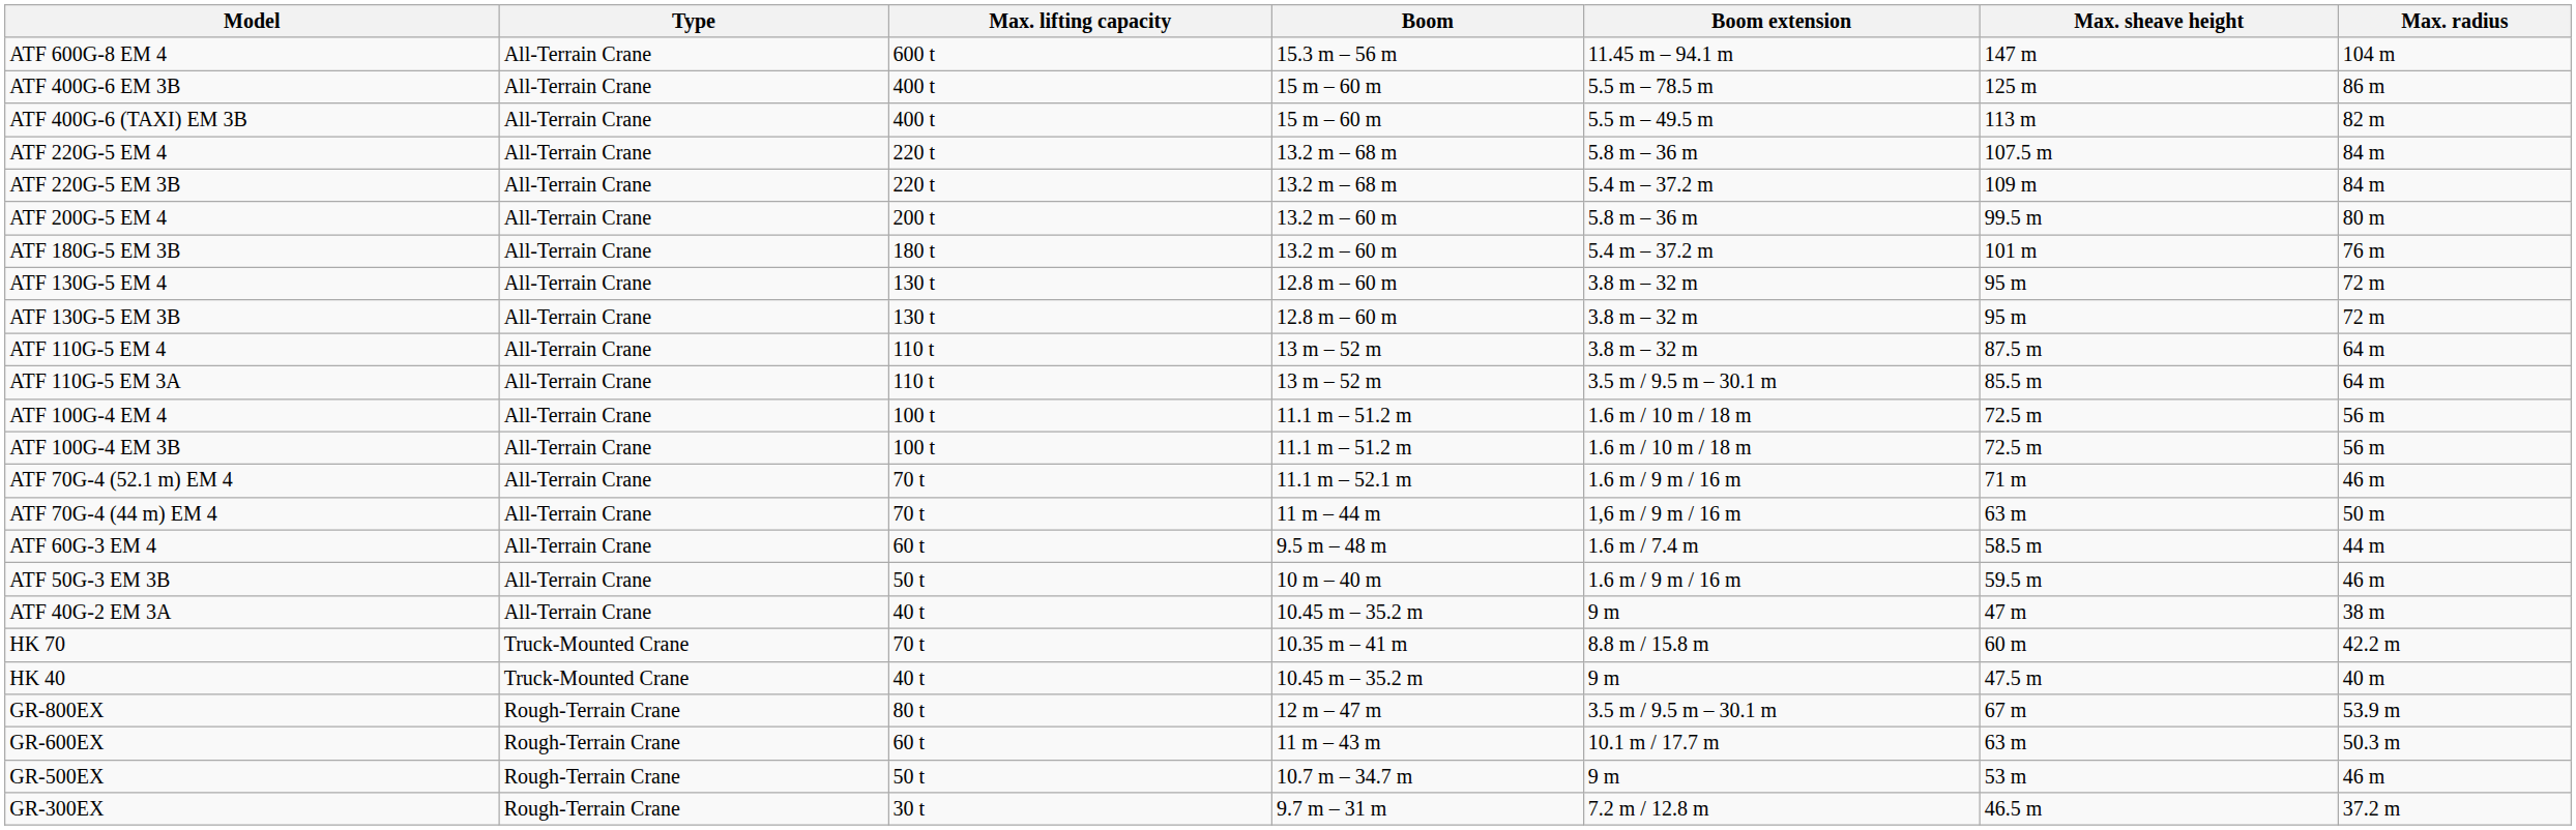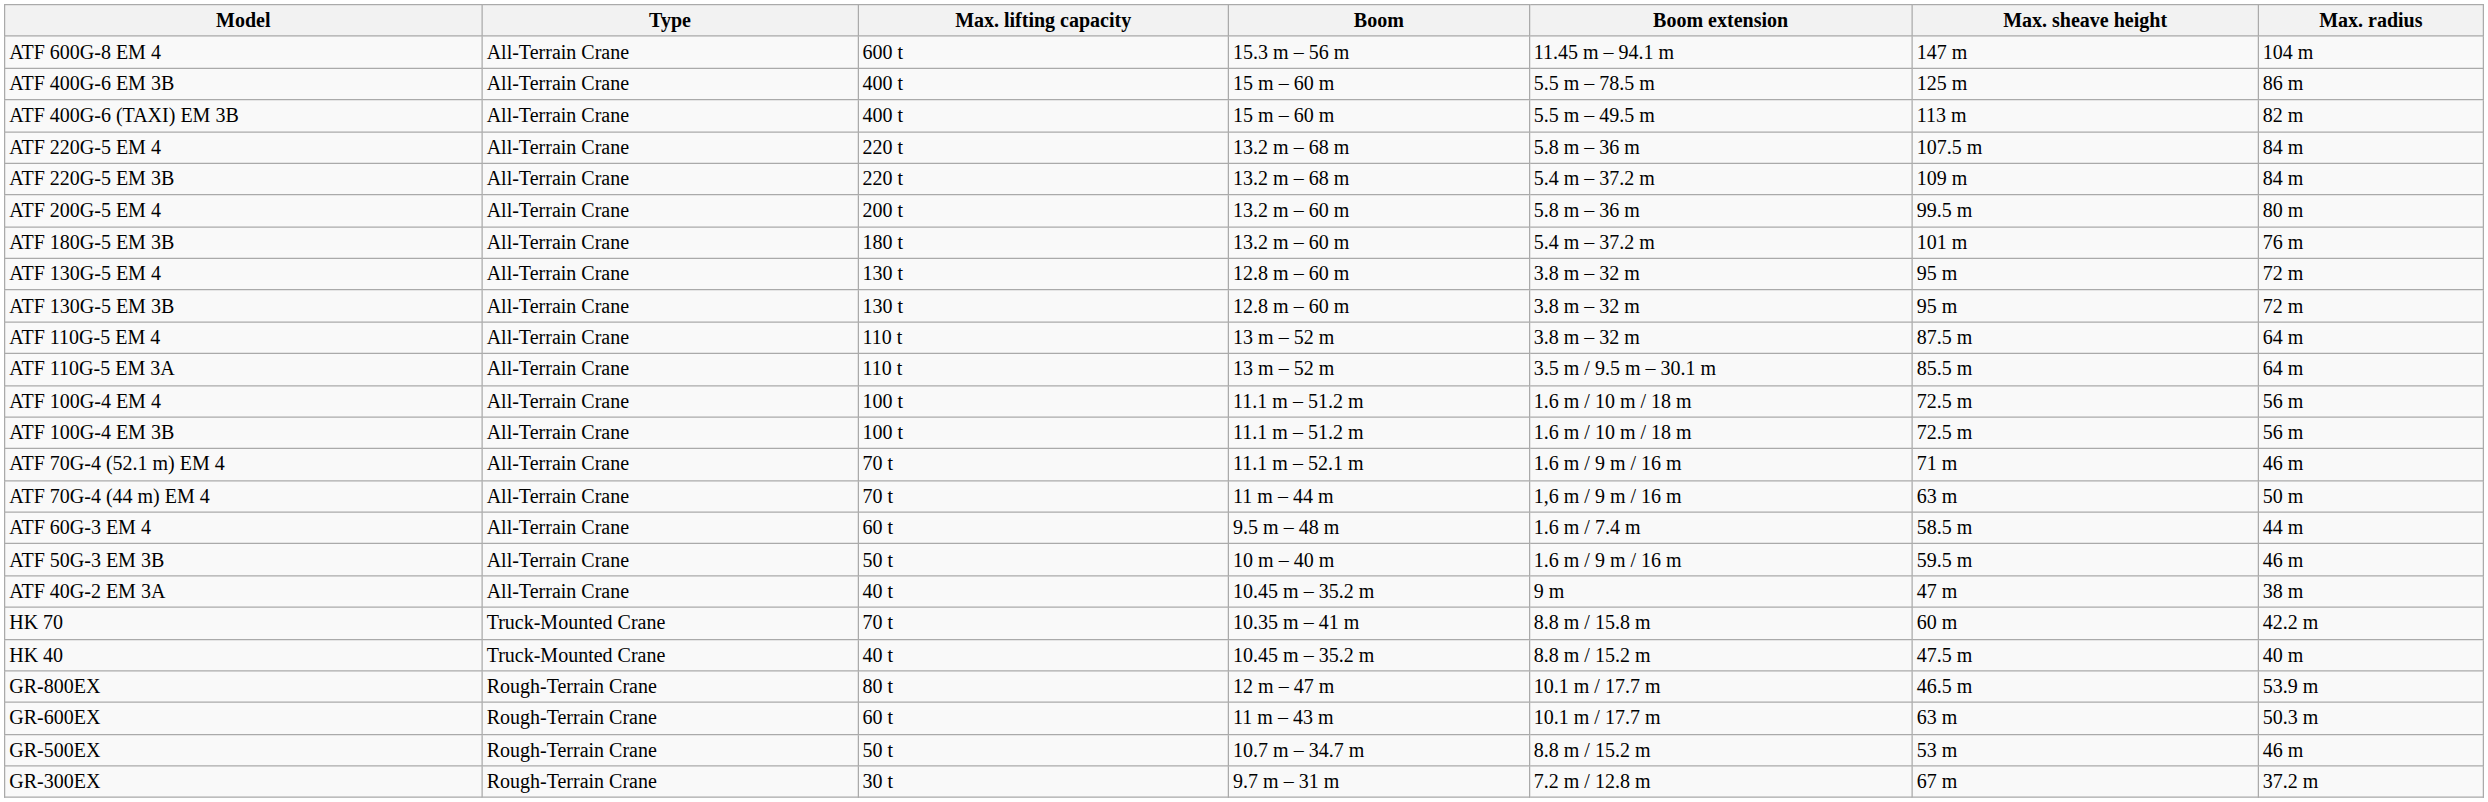 <table class="wikitable" style="width:100%;">
 <tr>
 <th>Model</th>
 <th>Type</th>
 <th>Max. lifting capacity</th>
 <th>Boom</th>
 <th>Boom extension</th>
 <th>Max. sheave height</th>
 <th>Max. radius</th>
 </tr>
 <tr>
 <td>ATF 600G-8 EM 4</td>
 <td>All-Terrain Crane</td>
 <td>600 t</td>
 <td>15.3 m – 56 m</td>
 <td>11.45 m – 94.1 m</td>
 <td>147 m</td>
 <td>104 m</td>
 </tr>
 <tr>
 <td>ATF 400G-6 EM 3B</td>
 <td>All-Terrain Crane</td>
 <td>400 t</td>
 <td>15 m – 60 m</td>
 <td>5.5 m – 78.5 m</td>
 <td>125 m</td>
 <td>86 m</td>
 </tr>
 <tr>
 <td>ATF 400G-6 (TAXI) EM 3B</td>
 <td>All-Terrain Crane</td>
 <td>400 t</td>
 <td>15 m – 60 m</td>
 <td>5.5 m – 49.5 m</td>
 <td>113 m</td>
 <td>82 m</td>
 </tr>
 <tr>
 <td>ATF 220G-5 EM 4</td>
 <td>All-Terrain Crane</td>
 <td>220 t</td>
 <td>13.2 m – 68 m</td>
 <td>5.8 m – 36 m</td>
 <td>107.5 m</td>
 <td>84 m</td>
 </tr>
 <tr>
 <td>ATF 220G-5 EM 3B</td>
 <td>All-Terrain Crane</td>
 <td>220 t</td>
 <td>13.2 m – 68 m</td>
 <td>5.4 m – 37.2 m</td>
 <td>109 m</td>
 <td>84 m</td>
 </tr>
 <tr>
 <td>ATF 200G-5 EM 4</td>
 <td>All-Terrain Crane</td>
 <td>200 t</td>
 <td>13.2 m – 60 m</td>
 <td>5.8 m – 36 m</td>
 <td>99.5 m</td>
 <td>80 m</td>
 </tr>
 <tr>
 <td>ATF 180G-5 EM 3B</td>
 <td>All-Terrain Crane</td>
 <td>180 t</td>
 <td>13.2 m – 60 m</td>
 <td>5.4 m – 37.2 m</td>
 <td>101 m</td>
 <td>76 m</td>
 </tr>
 <tr>
 <td>ATF 130G-5 EM 4</td>
 <td>All-Terrain Crane</td>
 <td>130 t</td>
 <td>12.8 m – 60 m</td>
 <td>3.8 m – 32 m</td>
 <td>95 m</td>
 <td>72 m</td>
 </tr>
 <tr>
 <td>ATF 130G-5 EM 3B</td>
 <td>All-Terrain Crane</td>
 <td>130 t</td>
 <td>12.8 m – 60 m</td>
 <td>3.8 m – 32 m</td>
 <td>95 m</td>
 <td>72 m</td>
 </tr>
 <tr>
 <td>ATF 110G-5 EM 4</td>
 <td>All-Terrain Crane</td>
 <td>110 t</td>
 <td>13 m – 52 m</td>
 <td>3.8 m – 32 m</td>
 <td>87.5 m</td>
 <td>64 m</td>
 </tr>
 <tr>
 <td>ATF 110G-5 EM 3A</td>
 <td>All-Terrain Crane</td>
 <td>110 t</td>
 <td>13 m – 52 m</td>
 <td>3.5 m / 9.5 m – 30.1 m</td>
 <td>85.5 m</td>
 <td>64 m</td>
 </tr>
 <tr>
 <td>ATF 100G-4 EM 4</td>
 <td>All-Terrain Crane</td>
 <td>100 t</td>
 <td>11.1 m – 51.2 m</td>
 <td>1.6 m / 10 m / 18 m</td>
 <td>72.5 m</td>
 <td>56 m</td>
 </tr>
 <tr>
 <td>ATF 100G-4 EM 3B</td>
 <td>All-Terrain Crane</td>
 <td>100 t</td>
 <td>11.1 m – 51.2 m</td>
 <td>1.6 m / 10 m / 18 m</td>
 <td>72.5 m</td>
 <td>56 m</td>
 </tr>
 <tr>
 <td>ATF 70G-4 (52.1 m) EM 4</td>
 <td>All-Terrain Crane</td>
 <td>70 t</td>
 <td>11.1 m – 52.1 m</td>
 <td>1.6 m / 9 m / 16 m</td>
 <td>71 m</td>
 <td>46 m</td>
 </tr>
 <tr>
 <td>ATF 70G-4 (44 m) EM 4</td>
 <td>All-Terrain Crane</td>
 <td>70 t</td>
 <td>11 m – 44 m</td>
 <td>1,6 m / 9 m / 16 m</td>
 <td>63 m</td>
 <td>50 m</td>
 </tr>
 <tr>
 <td>ATF 60G-3 EM 4</td>
 <td>All-Terrain Crane</td>
 <td>60 t</td>
 <td>9.5 m – 48 m</td>
 <td>1.6 m / 7.4 m</td>
 <td>58.5 m</td>
 <td>44 m</td>
 </tr>
 <tr>
 <td>ATF 50G-3 EM 3B</td>
 <td>All-Terrain Crane</td>
 <td>50 t</td>
 <td>10 m – 40 m</td>
 <td>1.6 m / 9 m / 16 m</td>
 <td>59.5 m</td>
 <td>46 m</td>
 </tr>
 <tr>
 <td>ATF 40G-2 EM 3A</td>
 <td>All-Terrain Crane</td>
 <td>40 t</td>
 <td>10.45 m – 35.2 m</td>
 <td>9 m</td>
 <td>47 m</td>
 <td>38 m</td>
 </tr>
 <tr>
 <td>HK 70</td>
 <td>Truck-Mounted Crane</td>
 <td>70 t</td>
 <td>10.35 m – 41 m</td>
 <td>8.8 m / 15.8 m</td>
 <td>60 m</td>
 <td>42.2 m</td>
 </tr>
 <tr>
 <td>HK 40</td>
 <td>Truck-Mounted Crane</td>
 <td>40 t</td>
 <td>10.45 m – 35.2 m</td>
-<td>9 m</td>
+<td>8.8 m / 15.2 m</td>
 <td>47.5 m</td>
 <td>40 m</td>
 </tr>
 <tr>
 <td>GR-800EX</td>
 <td>Rough-Terrain Crane</td>
 <td>80 t</td>
 <td>12 m – 47 m</td>
-<td>3.5 m / 9.5 m – 30.1 m</td>
-<td>67 m</td>
+<td>10.1 m / 17.7 m</td>
+<td>46.5 m</td>
 <td>53.9 m</td>
 </tr>
 <tr>
 <td>GR-600EX</td>
 <td>Rough-Terrain Crane</td>
 <td>60 t</td>
 <td>11 m – 43 m</td>
 <td>10.1 m / 17.7 m</td>
 <td>63 m</td>
 <td>50.3 m</td>
 </tr>
 <tr 3>
 <td>GR-500EX</td>
 <td>Rough-Terrain Crane</td>
 <td>50 t</td>
 <td>10.7 m – 34.7 m</td>
-<td>9 m</td>
+<td>8.8 m / 15.2 m</td>
 <td>53 m</td>
 <td>46 m</td>
 </tr>
 <tr>
 <td>GR-300EX</td>
 <td>Rough-Terrain Crane</td>
 <td>30 t</td>
 <td>9.7 m – 31 m</td>
 <td>7.2 m / 12.8 m</td>
-<td>46.5 m</td>
+<td>67 m</td>
 <td>37.2 m</td>
 </tr>
 </table>
